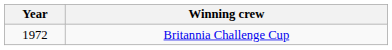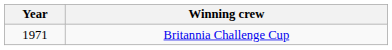 <table class="wikitable" style="text-align:center">
 <tr>
 <th width=70>Year</th>
 <th width=400>Winning crew</th>
 </tr>
 <tr>
-<td>1972</td>
+<td>1971</td>
 <td><a href='#'>Britannia Challenge Cup</a></td>
 </tr>
 </table>
